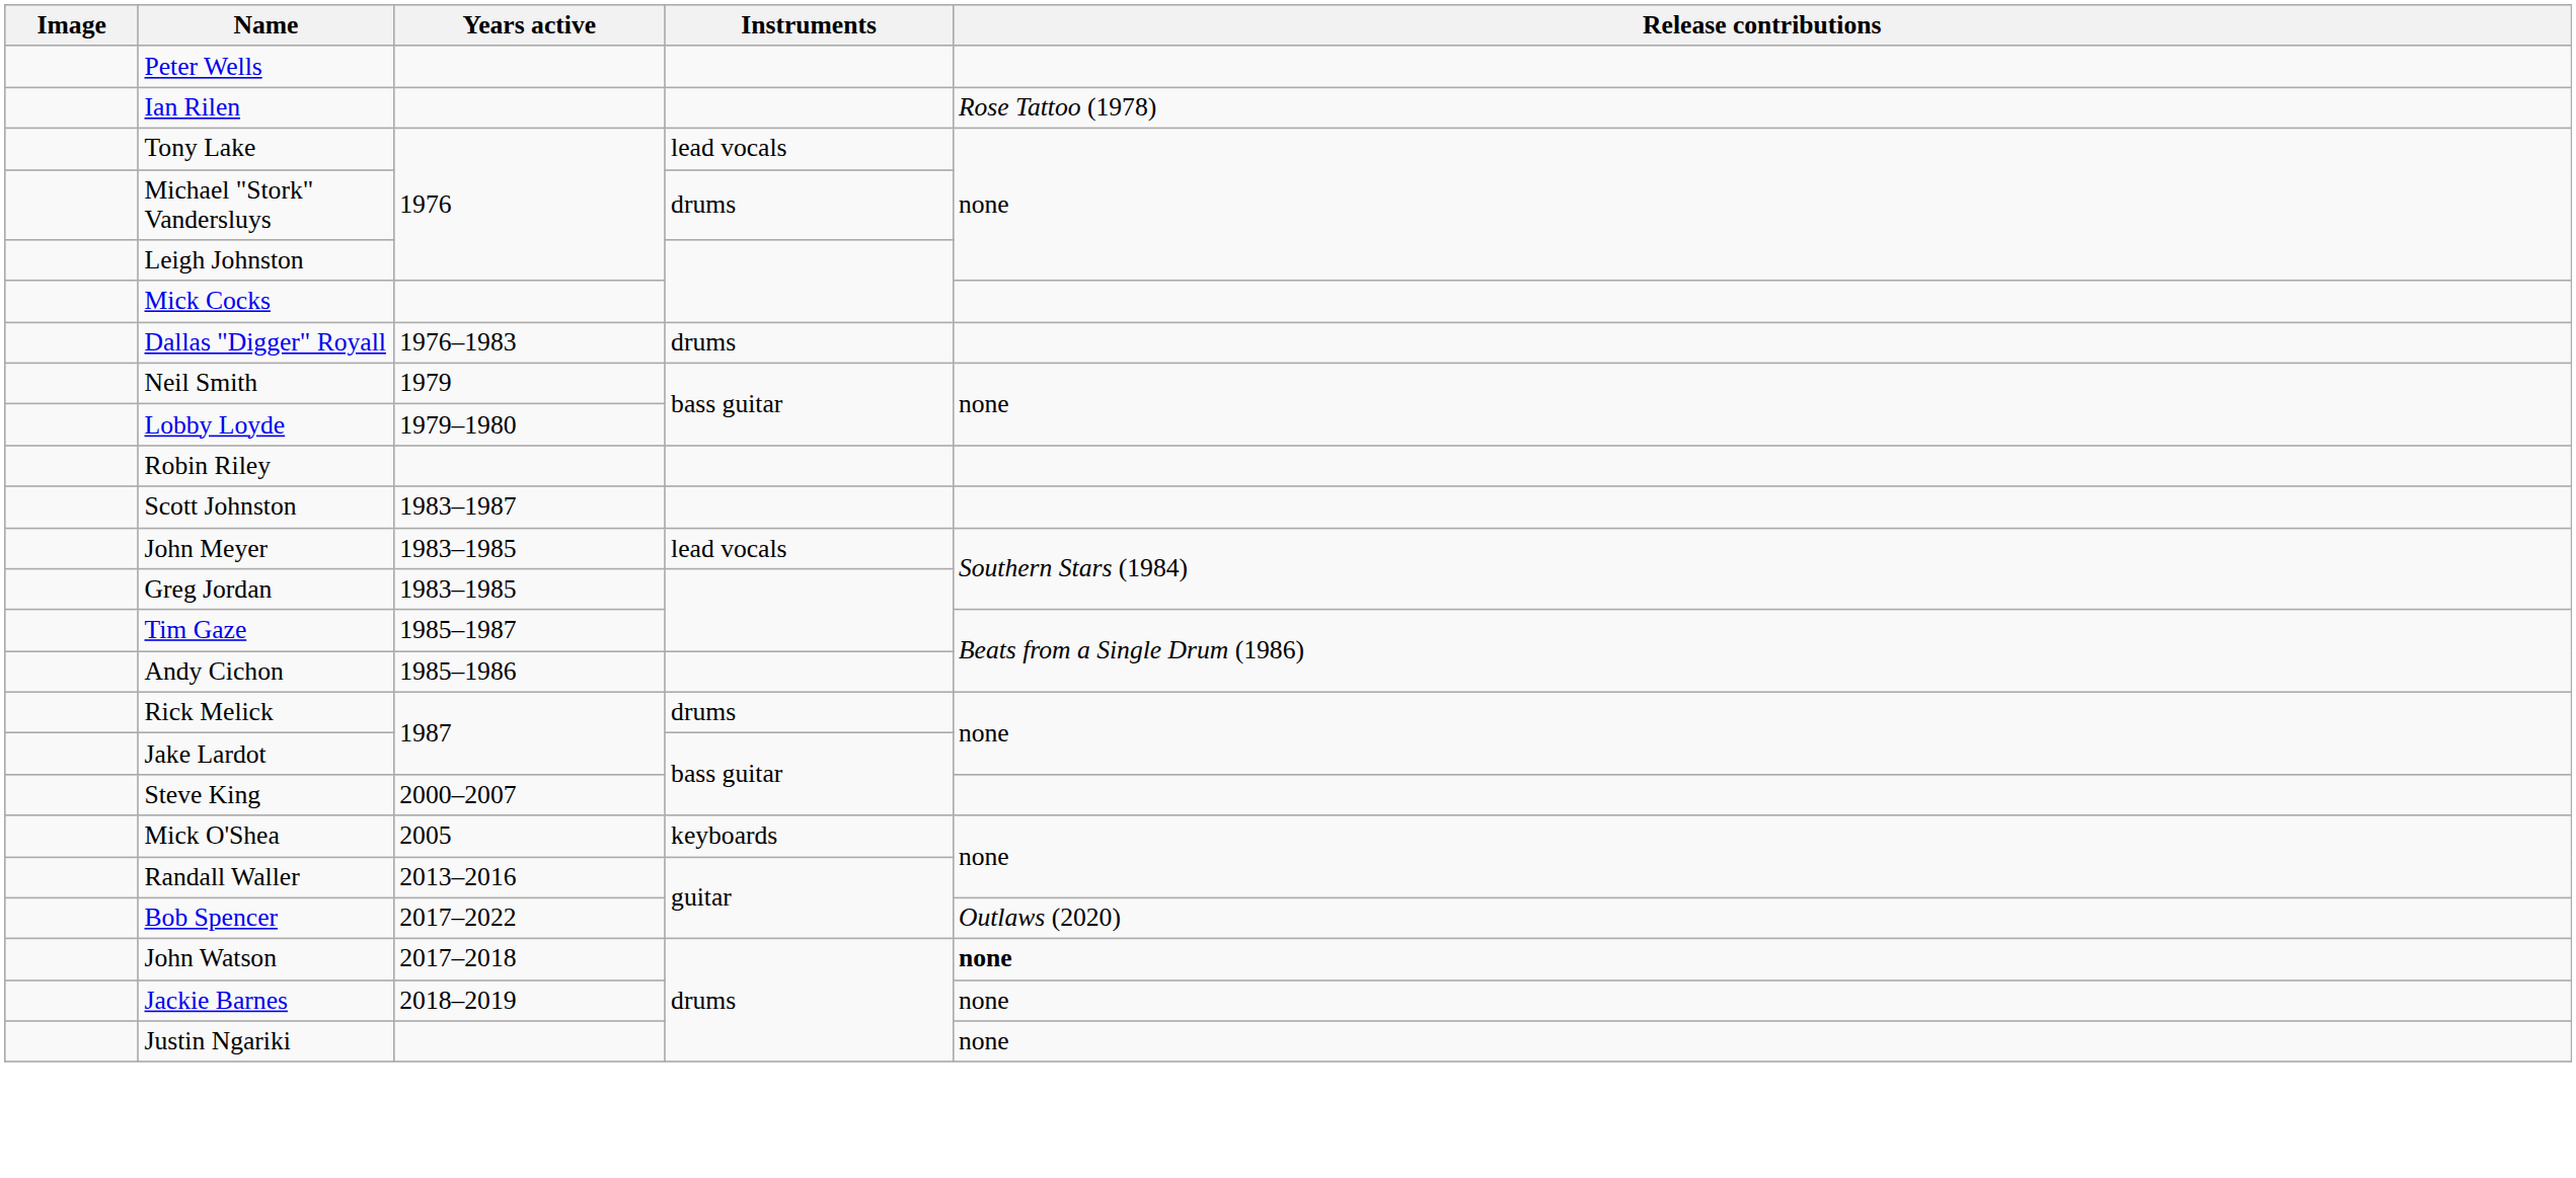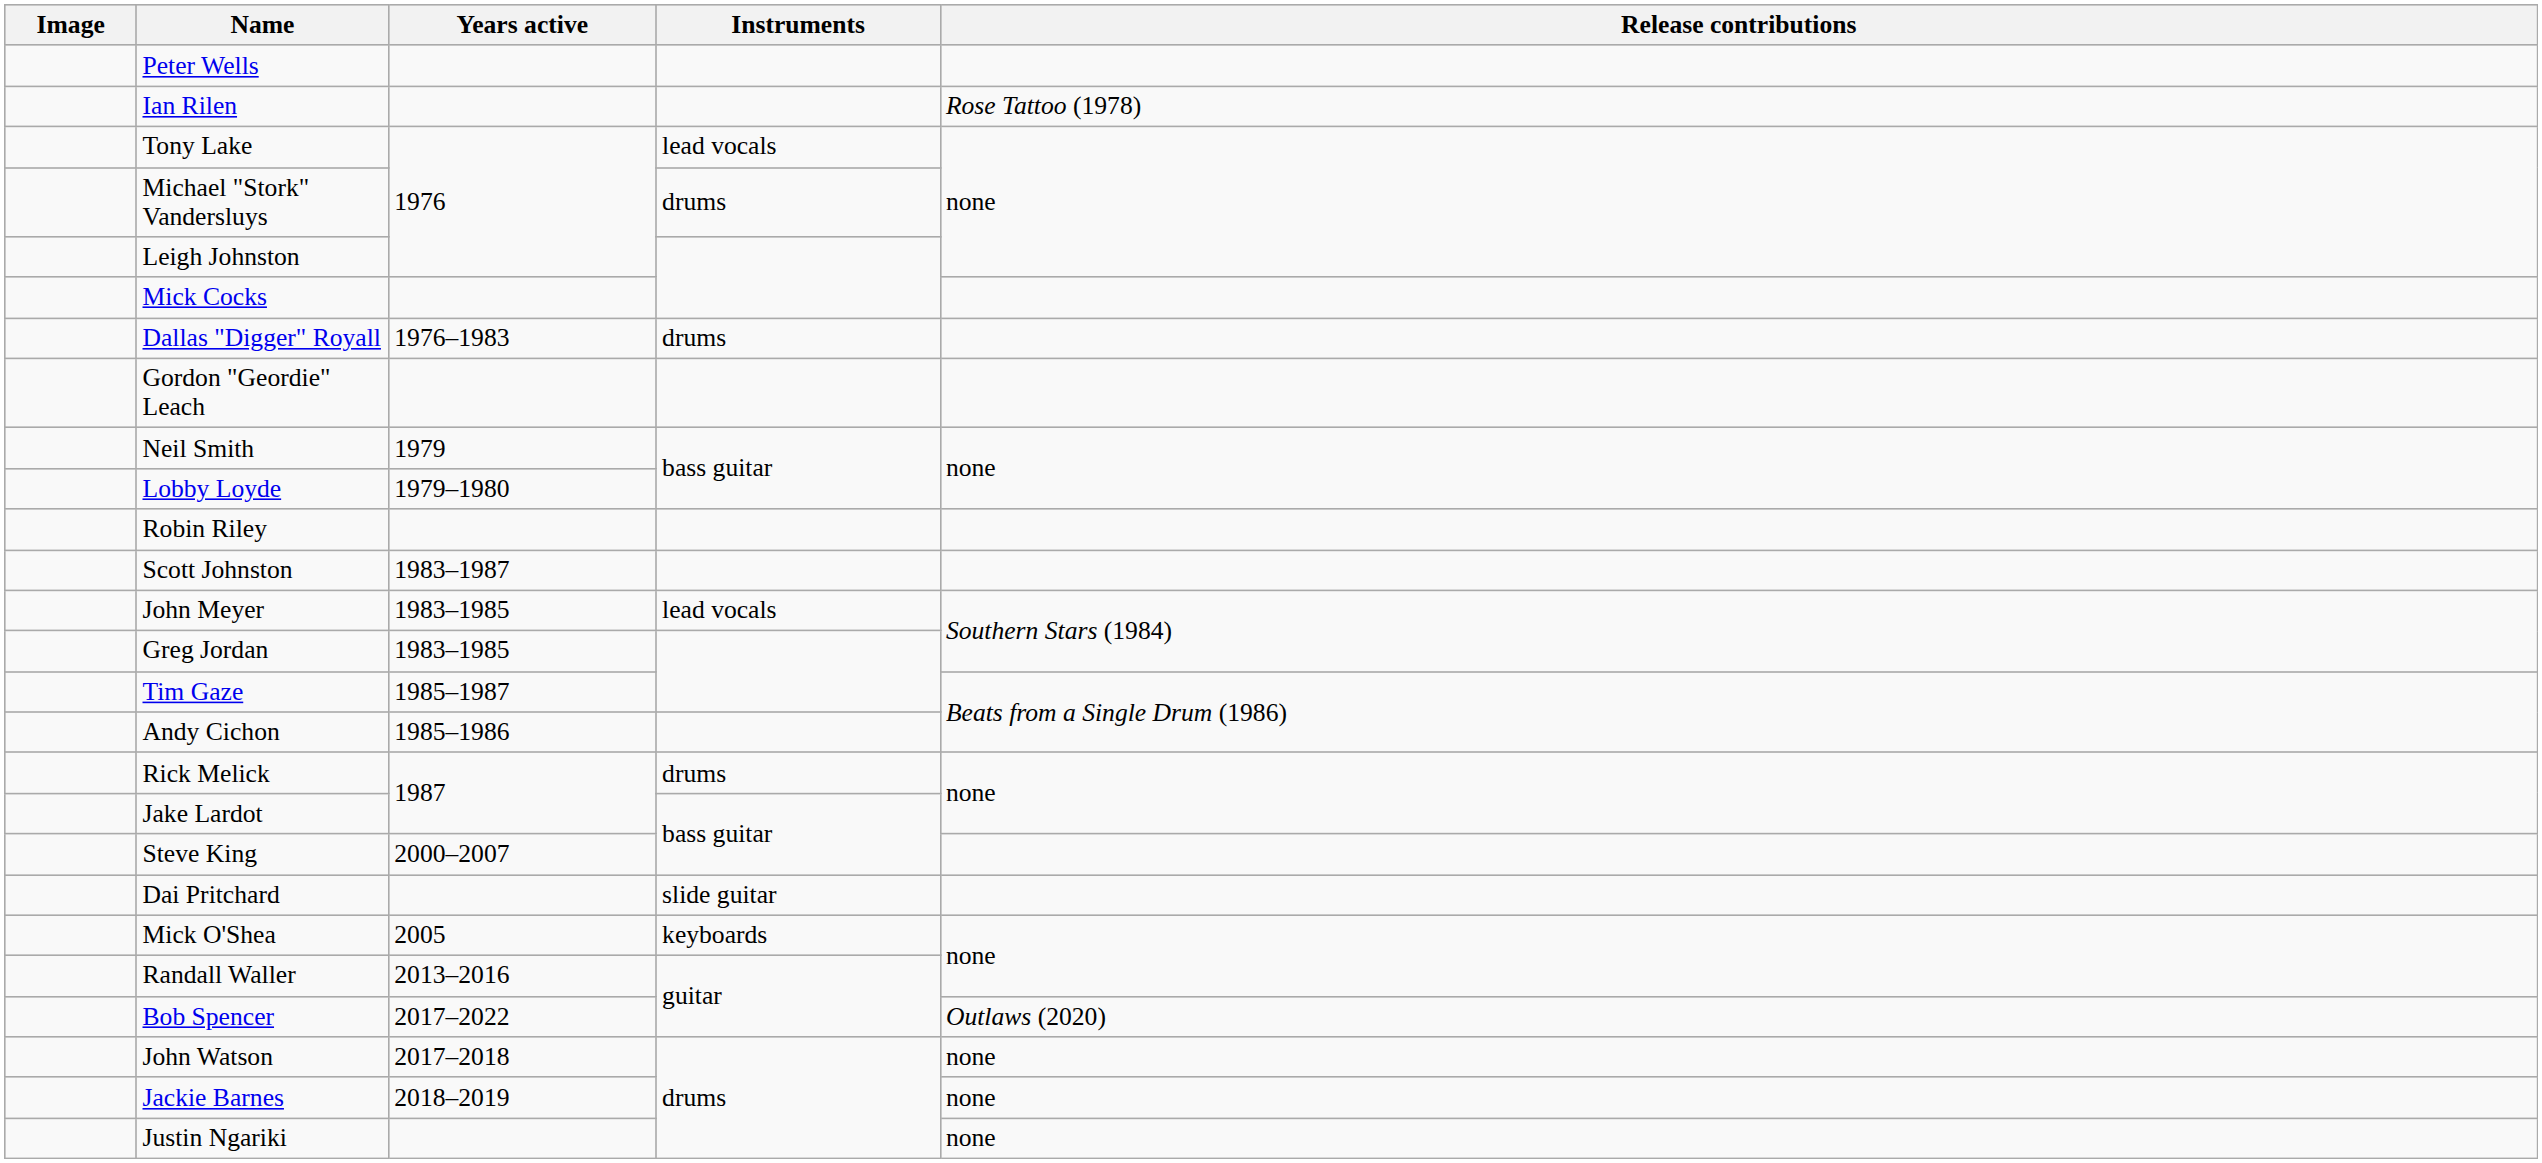 <table class="wikitable" width="100%" border="1">
 <tr>
 <th width="75">Image</th>
 <th width="150">Name</th>
 <th width="160">Years active</th>
 <th width="170">Instruments</th>
 <th>Release contributions</th>
 </tr>
 <tr>
 <td></td>
 <td><a href='#'>Peter Wells</a></td>
 <td></td>
 <td></td>
 <td></td>
 </tr>
 <tr>
 <td></td>
 <td><a href='#'>Ian Rilen</a></td>
 <td></td>
 <td></td>
 <td><em>Rose Tattoo</em> (1978)</td>
 </tr>
 <tr>
 <td></td>
 <td>Tony Lake</td>
 <td rowspan="3">1976</td>
 <td>lead vocals</td>
 <td rowspan="3">none</td>
 </tr>
 <tr>
 <td></td>
 <td>Michael "Stork" Vandersluys</td>
 <td>drums</td>
 </tr>
 <tr>
 <td></td>
 <td>Leigh Johnston</td>
 <td Rowspan="2"></td>
 </tr>
 <tr>
 <td></td>
 <td><a href='#'>Mick Cocks</a></td>
 <td></td>
 <td></td>
 </tr>
 <tr>
 <td></td>
 <td><a href='#'>Dallas "Digger" Royall</a></td>
 <td>1976–1983 </td>
 <td>drums</td>
+<td></td>
+</tr>
+<tr>
+<td></td>
+<td>Gordon "Geordie" Leach</td>
+<td></td>
+<td></td>
 <td></td>
 </tr>
 <tr>
 <td></td>
 <td>Neil Smith</td>
 <td>1979 </td>
 <td rowspan="2">bass guitar</td>
 <td rowspan="2">none</td>
 </tr>
 <tr>
 <td></td>
 <td><a href='#'>Lobby Loyde</a></td>
 <td>1979–1980 </td>
 </tr>
 <tr>
 <td></td>
 <td>Robin Riley</td>
 <td></td>
 <td></td>
 <td></td>
 </tr>
 <tr>
 <td></td>
 <td>Scott Johnston</td>
 <td>1983–1987</td>
 <td></td>
 <td></td>
 </tr>
 <tr>
 <td></td>
 <td>John Meyer</td>
 <td>1983–1985 </td>
 <td>lead vocals</td>
 <td rowspan="2"><em>Southern Stars</em> (1984)</td>
 </tr>
 <tr>
 <td></td>
 <td>Greg Jordan</td>
 <td>1983–1985</td>
 <td rowspan="2"></td>
 </tr>
 <tr>
 <td></td>
 <td><a href='#'>Tim Gaze</a></td>
 <td>1985–1987</td>
 <td rowspan="2"><em>Beats from a Single Drum</em> (1986)</td>
 </tr>
 <tr>
 <td></td>
 <td>Andy Cichon</td>
 <td>1985–1986</td>
 <td></td>
 </tr>
 <tr>
 <td></td>
 <td>Rick Melick</td>
 <td rowspan="2">1987</td>
 <td>drums</td>
 <td rowspan="2">none</td>
 </tr>
 <tr>
 <td></td>
 <td>Jake Lardot</td>
 <td rowspan="2">bass guitar</td>
 </tr>
 <tr>
 <td></td>
 <td>Steve King</td>
 <td>2000–2007</td>
 <td></td>
 </tr>
 <tr>
 <td></td>
+<td>Dai Pritchard</td>
+<td></td>
+<td>slide guitar</td>
+<td></td>
+</tr>
+<tr>
+<td></td>
 <td>Mick O'Shea</td>
 <td>2005</td>
 <td>keyboards</td>
 <td rowspan="2">none</td>
 </tr>
 <tr>
 <td></td>
 <td>Randall Waller</td>
 <td>2013–2016</td>
 <td rowspan="2">guitar</td>
 </tr>
 <tr>
 <td></td>
 <td><a href='#'>Bob Spencer</a></td>
 <td>2017–2022</td>
 <td><em>Outlaws</em> (2020)</td>
 </tr>
 <tr>
 <td></td>
 <td>John Watson</td>
 <td>2017–2018</td>
 <td rowspan="3">drums</td>
-<td><strong>none</strong></td>
+<td>none</td>
 </tr>
 <tr>
 <td></td>
 <td><a href='#'>Jackie Barnes</a></td>
 <td>2018–2019</td>
 <td>none</td>
 </tr>
 <tr>
 <td></td>
 <td>Justin Ngariki</td>
 <td></td>
 <td>none</td>
 </tr>
 </table>
